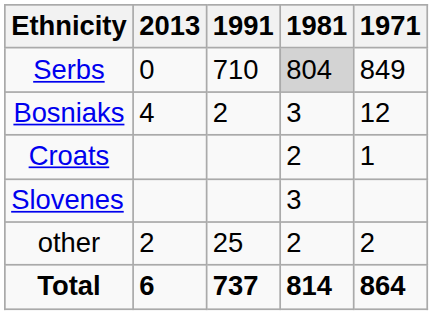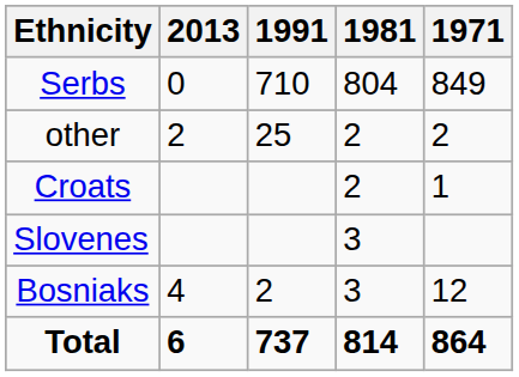 <table class="wikitable">
 <tr>
 <th>Ethnicity</th>
 <th>2013</th>
 <th>1991</th>
 <th>1981</th>
 <th>1971</th>
 </tr>
 <tr>
 <td align="center"><a href='#'>Serbs</a></td>
 <td>0</td>
 <td>710</td>
-<td style="background: lightgrey;">804</td>
+<td>804</td>
 <td>849</td>
 </tr>
 <tr>
-<td align="center"><a href='#'>Bosniaks</a></td>
-<td>4</td>
+<td align="center">other</td>
 <td>2</td>
-<td>3</td>
-<td>12</td>
+<td>25</td>
+<td>2</td>
+<td>2</td>
 </tr>
 <tr>
 <td align="center"><a href='#'>Croats</a></td>
 <td></td>
 <td></td>
 <td>2</td>
 <td>1</td>
 </tr>
 <tr>
 <td><a href='#'>Slovenes</a></td>
 <td></td>
 <td></td>
 <td>3</td>
 <td></td>
 </tr>
 <tr>
-<td align="center">other</td>
+<td align="center"><a href='#'>Bosniaks</a></td>
+<td>4</td>
 <td>2</td>
-<td>25</td>
-<td>2</td>
-<td>2</td>
+<td>3</td>
+<td>12</td>
 </tr>
 <tr>
 <td align="center"><strong>Total</strong></td>
 <td><strong>6</strong></td>
 <td><strong>737</strong></td>
 <td><strong>814</strong></td>
 <td><strong>864</strong></td>
 </tr>
 </table>
